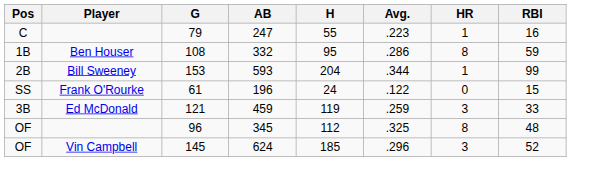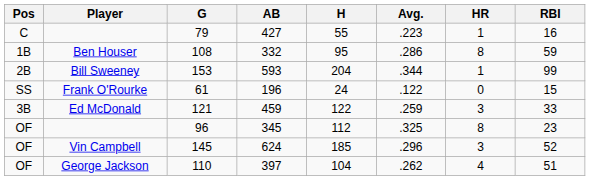 <table class="wikitable sortable">
 <tr>
 <th bgcolor="#DDDDFF" width="5%">Pos</th>
 <th bgcolor="#DDDDFF" width="16%">Player</th>
 <th bgcolor="#DDDDFF" width="9%">G</th>
 <th bgcolor="#DDDDFF" width="9%">AB</th>
 <th bgcolor="#DDDDFF" width="9%">H</th>
 <th bgcolor="#DDDDFF" width="9%">Avg.</th>
 <th bgcolor="#DDDDFF" width="9%">HR</th>
 <th bgcolor="#DDDDFF" width="9%">RBI</th>
 </tr>
 <tr align="center">
 <td>C</td>
 <td></td>
 <td>79</td>
-<td>247</td>
+<td>427</td>
 <td>55</td>
 <td>.223</td>
 <td>1</td>
 <td>16</td>
 </tr>
 <tr align=center>
 <td>1B</td>
 <td><a href='#'>Ben Houser</a></td>
 <td>108</td>
 <td>332</td>
 <td>95</td>
 <td>.286</td>
 <td>8</td>
 <td>59</td>
 </tr>
 <tr align=center>
 <td>2B</td>
 <td><a href='#'>Bill Sweeney</a></td>
 <td>153</td>
 <td>593</td>
 <td>204</td>
 <td>.344</td>
 <td>1</td>
 <td>99</td>
 </tr>
 <tr align=center>
 <td>SS</td>
 <td><a href='#'>Frank O'Rourke</a></td>
 <td>61</td>
 <td>196</td>
 <td>24</td>
 <td>.122</td>
 <td>0</td>
 <td>15</td>
 </tr>
 <tr align=center>
 <td>3B</td>
 <td><a href='#'>Ed McDonald</a></td>
 <td>121</td>
 <td>459</td>
-<td>119</td>
+<td>122</td>
 <td>.259</td>
 <td>3</td>
 <td>33</td>
 </tr>
 <tr align="center">
 <td>OF</td>
 <td></td>
 <td>96</td>
 <td>345</td>
 <td>112</td>
 <td>.325</td>
 <td>8</td>
-<td>48</td>
+<td>23</td>
 </tr>
 <tr align="center">
 <td>OF</td>
 <td><a href='#'>Vin Campbell</a></td>
 <td>145</td>
 <td>624</td>
 <td>185</td>
 <td>.296</td>
 <td>3</td>
 <td>52</td>
 </tr>
+<tr align=center>
+<td>OF</td>
+<td><a href='#'>George Jackson</a></td>
+<td>110</td>
+<td>397</td>
+<td>104</td>
+<td>.262</td>
+<td>4</td>
+<td>51</td>
+</tr>
 </table>
